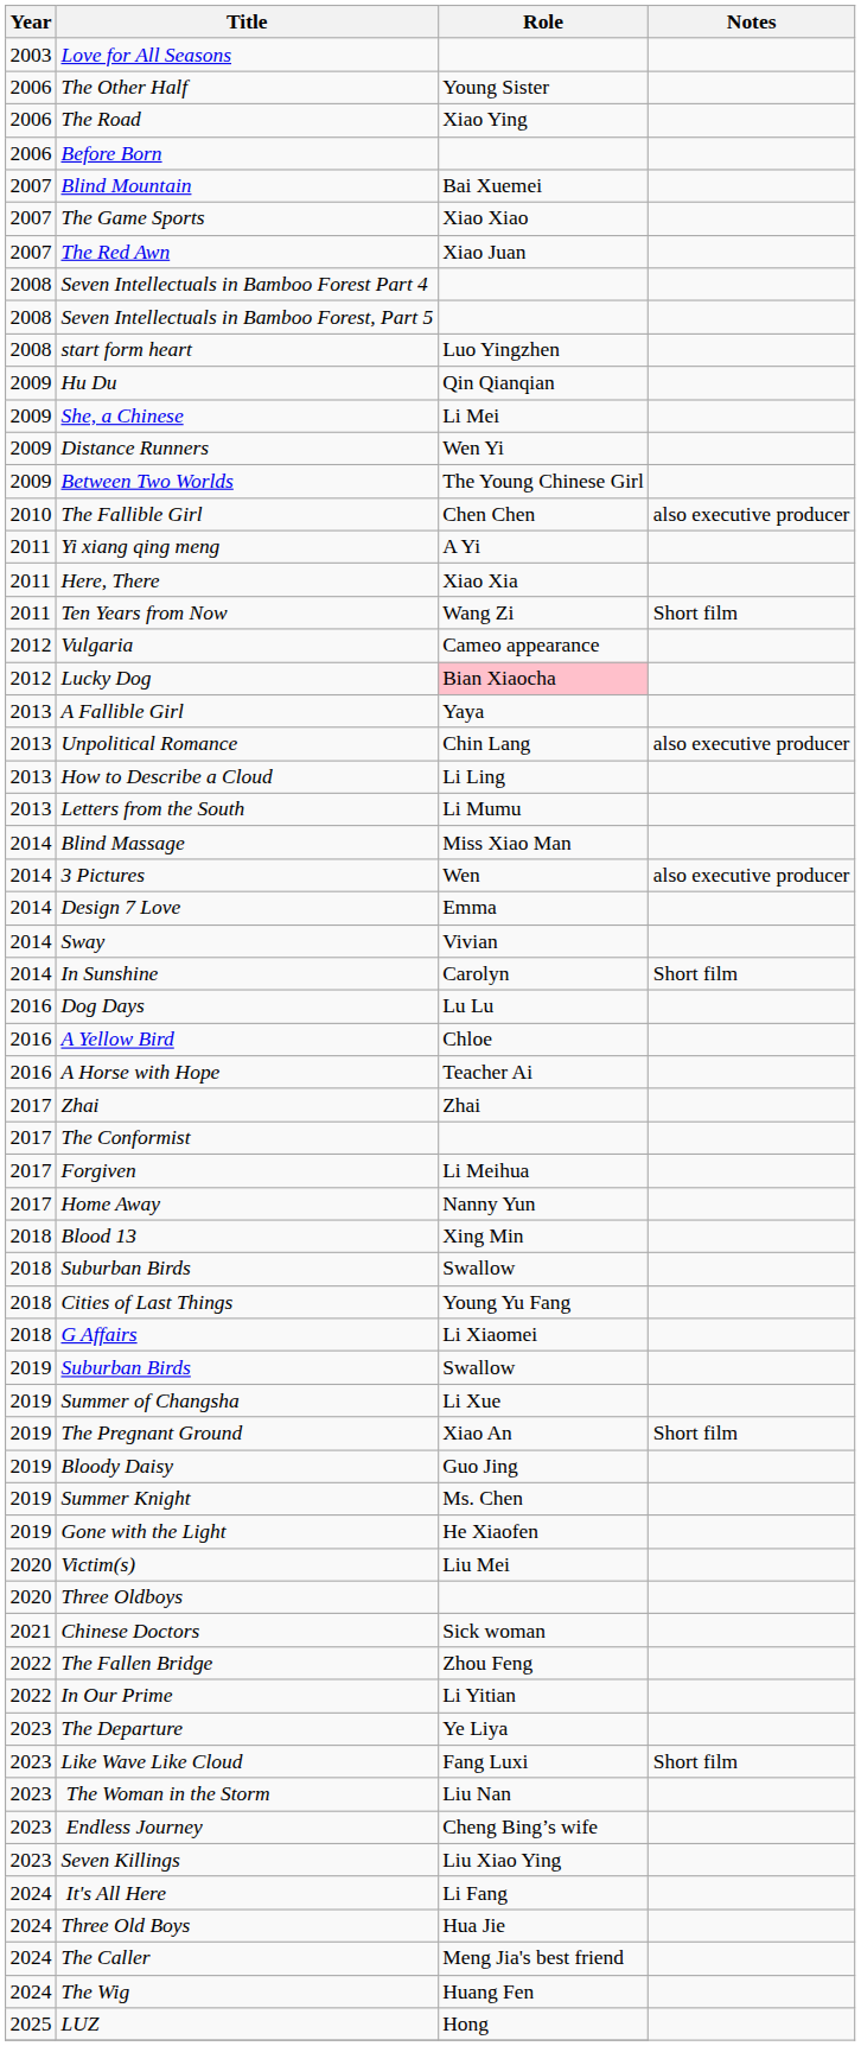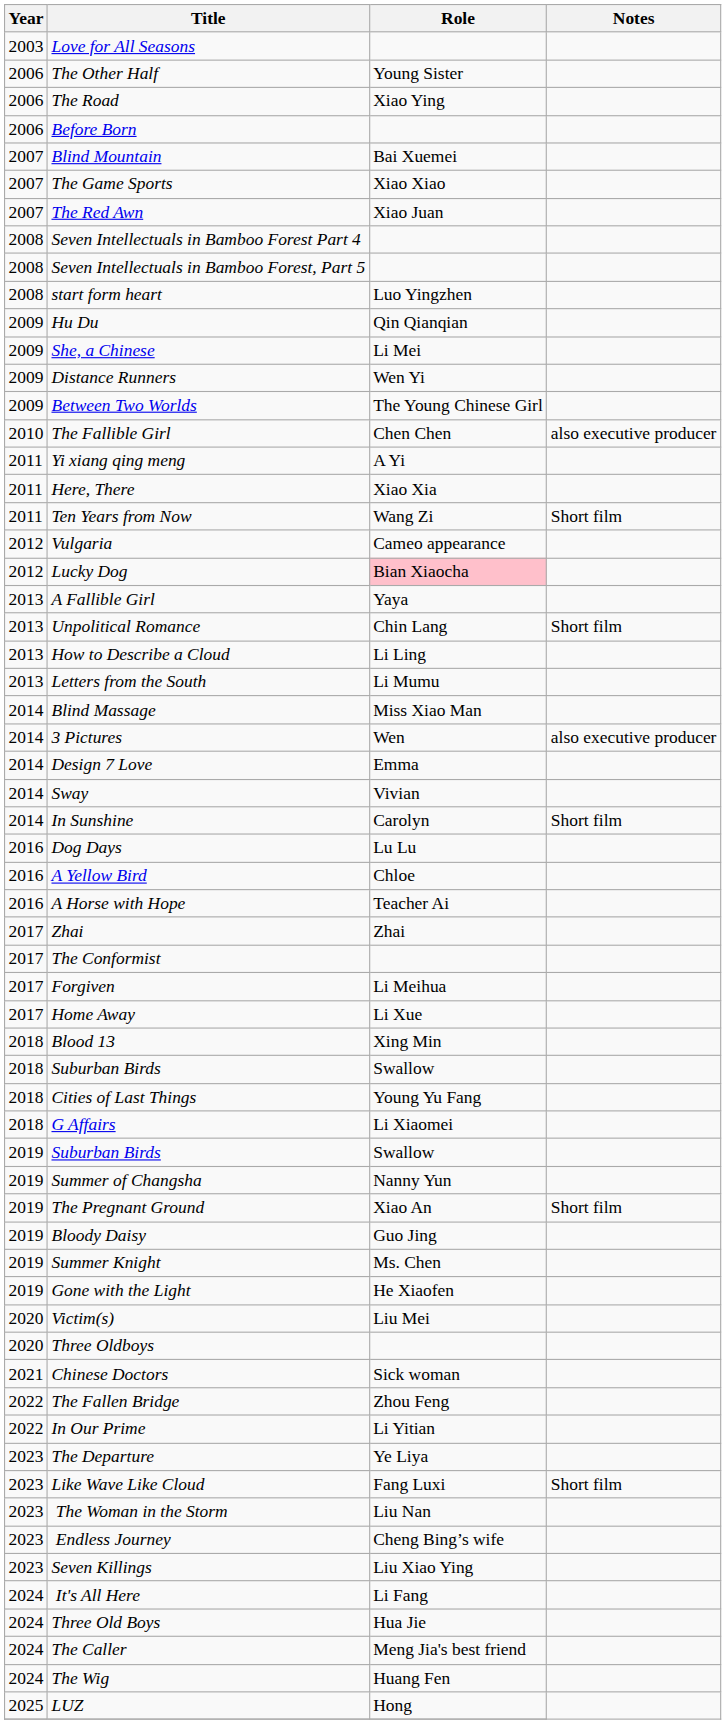 <table class="wikitable sortable">
 <tr>
 <th>Year</th>
 <th>Title</th>
 <th>Role</th>
 <th class="unsortable">Notes</th>
 </tr>
 <tr>
 <td>2003</td>
 <td><em><a href='#'>Love for All Seasons</a></em></td>
 <td></td>
 <td></td>
 </tr>
 <tr>
 <td>2006</td>
 <td><em>The Other Half</em></td>
 <td>Young Sister</td>
 <td></td>
 </tr>
 <tr>
 <td>2006</td>
 <td><em>The Road</em></td>
 <td>Xiao Ying</td>
 <td></td>
 </tr>
 <tr>
 <td>2006</td>
 <td><em><a href='#'>Before Born</a></em></td>
 <td></td>
 <td></td>
 </tr>
 <tr>
 <td>2007</td>
 <td><em><a href='#'>Blind Mountain</a></em></td>
 <td>Bai Xuemei</td>
 <td></td>
 </tr>
 <tr>
 <td>2007</td>
 <td><em>The Game Sports</em></td>
 <td>Xiao Xiao</td>
 <td></td>
 </tr>
 <tr>
 <td>2007</td>
 <td><em><a href='#'>The Red Awn</a></em></td>
 <td>Xiao Juan</td>
 <td></td>
 </tr>
 <tr>
 <td>2008</td>
 <td><em>Seven Intellectuals in Bamboo Forest Part 4</em></td>
 <td></td>
 <td></td>
 </tr>
 <tr>
 <td>2008</td>
 <td><em>Seven Intellectuals in Bamboo Forest, Part 5</em></td>
 <td></td>
 <td></td>
 </tr>
 <tr>
 <td>2008</td>
 <td><em>start form heart</em></td>
 <td>Luo Yingzhen</td>
 <td></td>
 </tr>
 <tr>
 <td>2009</td>
 <td><em>Hu Du</em></td>
 <td>Qin Qianqian</td>
 <td></td>
 </tr>
 <tr>
 <td>2009</td>
 <td><em><a href='#'>She, a Chinese</a></em></td>
 <td>Li Mei</td>
 <td></td>
 </tr>
 <tr>
 <td>2009</td>
 <td><em>Distance Runners</em></td>
 <td>Wen Yi</td>
 <td></td>
 </tr>
 <tr>
 <td>2009</td>
 <td><em><a href='#'>Between Two Worlds</a></em></td>
 <td>The Young Chinese Girl</td>
 <td></td>
 </tr>
 <tr>
 <td>2010</td>
 <td><em>The Fallible Girl</em></td>
 <td>Chen Chen</td>
 <td>also executive producer</td>
 </tr>
 <tr>
 <td>2011</td>
 <td><em>Yi xiang qing meng</em></td>
 <td>A Yi</td>
 <td></td>
 </tr>
 <tr>
 <td>2011</td>
 <td><em>Here, There</em></td>
 <td>Xiao Xia</td>
 <td></td>
 </tr>
 <tr>
 <td>2011</td>
 <td><em>Ten Years from Now</em></td>
 <td>Wang Zi</td>
 <td>Short film</td>
 </tr>
 <tr>
 <td>2012</td>
 <td><em>Vulgaria</em></td>
 <td>Cameo appearance</td>
 <td></td>
 </tr>
 <tr>
 <td>2012</td>
 <td><em>Lucky Dog</em></td>
 <td style="background: pink;">Bian Xiaocha</td>
 <td></td>
 </tr>
 <tr>
 <td>2013</td>
 <td><em>A Fallible Girl</em></td>
 <td>Yaya</td>
 <td></td>
 </tr>
 <tr>
 <td>2013</td>
 <td><em>Unpolitical Romance</em></td>
 <td>Chin Lang</td>
-<td>also executive producer</td>
+<td>Short film</td>
 </tr>
 <tr>
 <td>2013</td>
 <td><em>How to Describe a Cloud</em></td>
 <td>Li Ling</td>
 <td></td>
 </tr>
 <tr>
 <td>2013</td>
 <td><em>Letters from the South</em></td>
 <td>Li Mumu</td>
 <td></td>
 </tr>
 <tr>
 <td>2014</td>
 <td><em>Blind Massage</em></td>
 <td>Miss Xiao Man</td>
 <td></td>
 </tr>
 <tr>
 <td>2014</td>
 <td><em>3 Pictures</em></td>
 <td>Wen</td>
 <td>also executive producer</td>
 </tr>
 <tr>
 <td>2014</td>
 <td><em>Design 7 Love</em></td>
 <td>Emma</td>
 <td></td>
 </tr>
 <tr>
 <td>2014</td>
 <td><em>Sway</em></td>
 <td>Vivian</td>
 <td></td>
 </tr>
 <tr>
 <td>2014</td>
 <td><em>In Sunshine</em></td>
 <td>Carolyn</td>
 <td>Short film</td>
 </tr>
 <tr>
 <td>2016</td>
 <td><em>Dog Days</em></td>
 <td>Lu Lu</td>
 <td></td>
 </tr>
 <tr>
 <td>2016</td>
 <td><em><a href='#'>A Yellow Bird</a></em></td>
 <td>Chloe</td>
 <td></td>
 </tr>
 <tr>
 <td>2016</td>
 <td><em>A Horse with Hope</em></td>
 <td>Teacher Ai</td>
 <td></td>
 </tr>
 <tr>
 <td>2017</td>
 <td><em>Zhai</em></td>
 <td>Zhai</td>
 <td></td>
 </tr>
 <tr>
 <td>2017</td>
 <td><em>The Conformist</em></td>
 <td></td>
 <td></td>
 </tr>
 <tr>
 <td>2017</td>
 <td><em>Forgiven</em></td>
 <td>Li Meihua</td>
 <td></td>
 </tr>
 <tr>
 <td>2017</td>
 <td><em>Home Away</em></td>
-<td>Nanny Yun</td>
+<td>Li Xue</td>
 <td></td>
 </tr>
 <tr>
 <td>2018</td>
 <td><em>Blood 13</em></td>
 <td>Xing Min</td>
 <td></td>
 </tr>
 <tr>
 <td>2018</td>
 <td><em>Suburban Birds</em></td>
 <td>Swallow</td>
 <td></td>
 </tr>
 <tr>
 <td>2018</td>
 <td><em>Cities of Last Things</em></td>
 <td>Young Yu Fang</td>
 <td></td>
 </tr>
 <tr>
 <td>2018</td>
 <td><em><a href='#'>G Affairs</a></em></td>
 <td>Li Xiaomei</td>
 <td></td>
 </tr>
 <tr>
 <td>2019</td>
 <td><em><a href='#'>Suburban Birds</a></em></td>
 <td>Swallow</td>
 <td></td>
 </tr>
 <tr>
 <td>2019</td>
 <td><em>Summer of Changsha</em></td>
-<td>Li Xue</td>
+<td>Nanny Yun</td>
 <td></td>
 </tr>
 <tr>
 <td>2019</td>
 <td><em>The Pregnant Ground</em></td>
 <td>Xiao An</td>
 <td>Short film</td>
 </tr>
 <tr>
 <td>2019</td>
 <td><em>Bloody Daisy</em></td>
 <td>Guo Jing</td>
 <td></td>
 </tr>
 <tr>
 <td>2019</td>
 <td><em>Summer Knight</em></td>
 <td>Ms. Chen</td>
 <td></td>
 </tr>
 <tr>
 <td>2019</td>
 <td><em>Gone with the Light</em></td>
 <td>He Xiaofen</td>
 <td></td>
 </tr>
 <tr>
 <td>2020</td>
 <td><em>Victim(s)</em></td>
 <td>Liu Mei</td>
 <td></td>
 </tr>
 <tr>
 <td>2020</td>
 <td><em>Three Oldboys</em></td>
 <td></td>
 <td></td>
 </tr>
 <tr>
 <td>2021</td>
 <td><em>Chinese Doctors</em></td>
 <td>Sick woman</td>
 <td></td>
 </tr>
 <tr>
 <td>2022</td>
 <td><em>The Fallen Bridge</em></td>
 <td>Zhou Feng</td>
 <td></td>
 </tr>
 <tr>
 <td>2022</td>
 <td><em>In Our Prime</em></td>
 <td>Li Yitian</td>
 <td></td>
 </tr>
 <tr>
 <td>2023</td>
 <td><em>The Departure</em></td>
 <td>Ye Liya</td>
 <td></td>
 </tr>
 <tr>
 <td>2023</td>
 <td><em>Like Wave Like Cloud</em></td>
 <td>Fang Luxi</td>
 <td>Short film</td>
 </tr>
 <tr>
 <td>2023</td>
 <td><em> The Woman in the Storm</em></td>
 <td>Liu Nan</td>
 <td></td>
 </tr>
 <tr>
 <td>2023</td>
 <td><em> Endless Journey</em></td>
 <td>Cheng Bing’s wife</td>
 <td></td>
 </tr>
 <tr>
 <td>2023</td>
 <td><em>Seven Killings</em></td>
 <td>Liu Xiao Ying</td>
 <td></td>
 </tr>
 <tr>
 <td>2024</td>
 <td><em> It's All Here</em></td>
 <td>Li Fang</td>
 <td></td>
 </tr>
 <tr>
 <td>2024</td>
 <td><em>Three Old Boys</em></td>
 <td>Hua Jie</td>
 <td></td>
 </tr>
 <tr>
 <td>2024</td>
 <td><em>The Caller</em></td>
 <td>Meng Jia's best friend</td>
 <td></td>
 </tr>
 <tr>
 <td>2024</td>
 <td><em>The Wig</em></td>
 <td>Huang Fen</td>
 <td></td>
 </tr>
 <tr>
 <td>2025</td>
 <td><em>LUZ</em></td>
 <td>Hong</td>
 </tr>
 <tr>
 </tr>
 </table>
